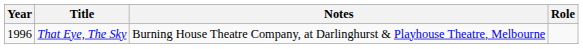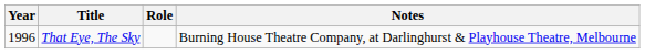 <table class="wikitable">
 <tr>
 <th>Year</th>
 <th>Title</th>
+<th>Role</th>
 <th>Notes</th>
-<th>Role</th>
 </tr>
 <tr>
 <td>1996</td>
 <td><em><a href='#'>That Eye, The Sky</a></em></td>
+<td></td>
 <td>Burning House Theatre Company, at Darlinghurst & <a href='#'>Playhouse Theatre, Melbourne</a></td>
-<td></td>
 </tr>
 </table>
